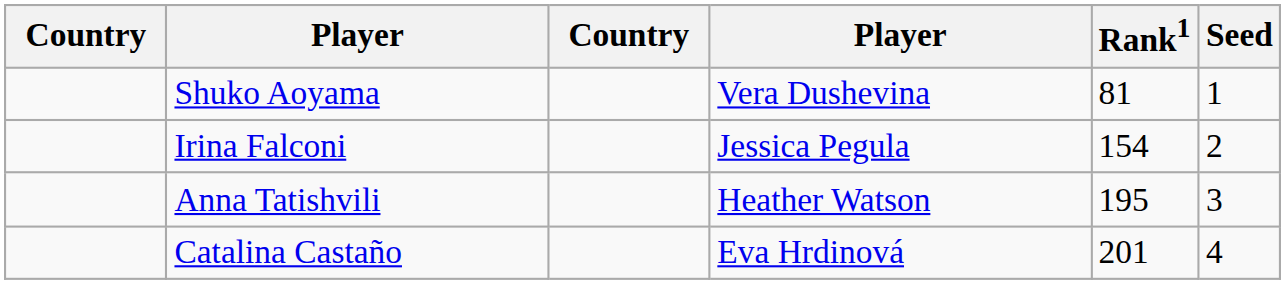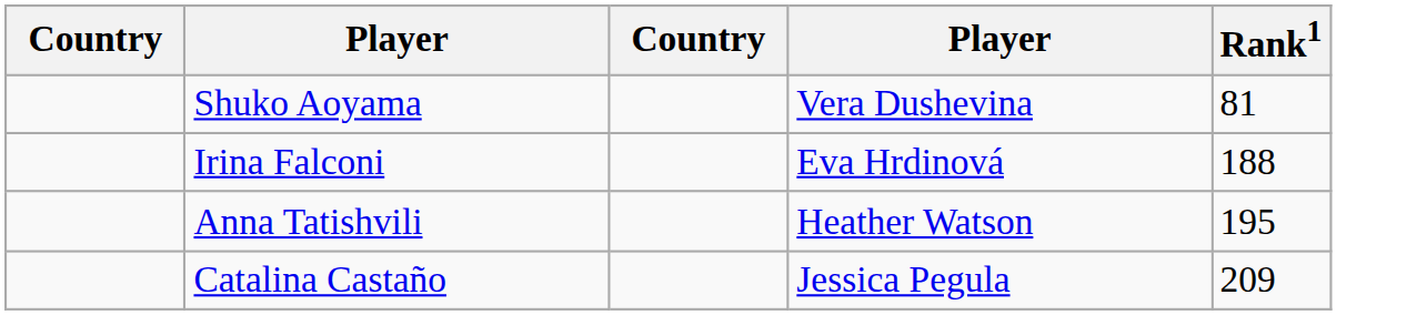 <table class="sortable wikitable">
 <tr>
 <th width="70">Country</th>
 <th width="175">Player</th>
 <th width="70">Country</th>
 <th width="175">Player</th>
 <th>Rank<sup>1</sup></th>
-<th>Seed</th>
 </tr>
 <tr>
 <td></td>
 <td><a href='#'>Shuko Aoyama</a></td>
 <td></td>
 <td><a href='#'>Vera Dushevina</a></td>
 <td>81</td>
-<td>1</td>
 </tr>
 <tr>
 <td></td>
 <td><a href='#'>Irina Falconi</a></td>
 <td></td>
-<td><a href='#'>Jessica Pegula</a></td>
-<td>154</td>
-<td>2</td>
+<td><a href='#'>Eva Hrdinová</a></td>
+<td>188</td>
 </tr>
 <tr>
 <td></td>
 <td><a href='#'>Anna Tatishvili</a></td>
 <td></td>
 <td><a href='#'>Heather Watson</a></td>
 <td>195</td>
-<td>3</td>
 </tr>
 <tr>
 <td></td>
 <td><a href='#'>Catalina Castaño</a></td>
 <td></td>
-<td><a href='#'>Eva Hrdinová</a></td>
-<td>201</td>
-<td>4</td>
+<td><a href='#'>Jessica Pegula</a></td>
+<td>209</td>
 </tr>
 </table>
